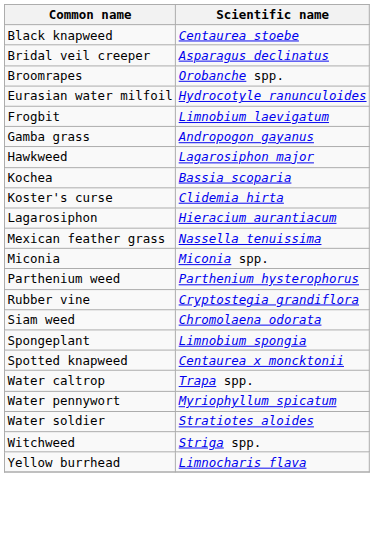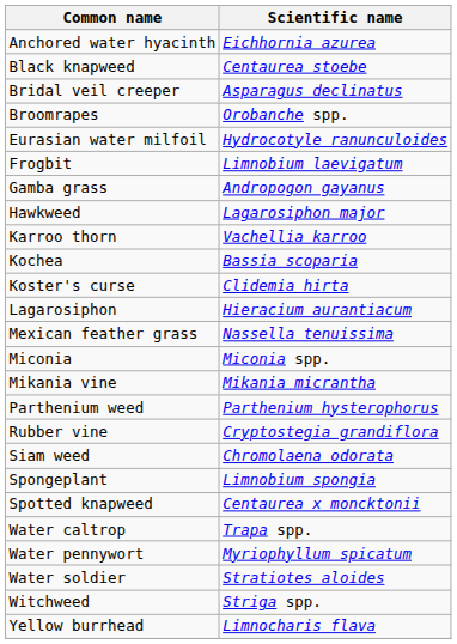 <table class="wikitable sortable">
 <tr>
 <th>Common name</th>
 <th>Scientific name</th>
+</tr>
+<tr>
+<td>Anchored water hyacinth</td>
+<td><em><a href='#'>Eichhornia azurea</a></em></td>
 </tr>
 <tr>
 <td>Black knapweed</td>
 <td><em><a href='#'>Centaurea stoebe</a></em></td>
 </tr>
 <tr>
 <td>Bridal veil creeper</td>
 <td><em><a href='#'>Asparagus declinatus</a></em></td>
 </tr>
 <tr>
 <td>Broomrapes</td>
 <td><em><a href='#'>Orobanche</a></em> spp.</td>
 </tr>
 <tr>
 <td>Eurasian water milfoil</td>
 <td><em><a href='#'>Hydrocotyle ranunculoides</a></em></td>
 </tr>
 <tr>
 <td>Frogbit</td>
 <td><em><a href='#'>Limnobium laevigatum</a></em></td>
 </tr>
 <tr>
 <td>Gamba grass</td>
 <td><em><a href='#'>Andropogon gayanus</a></em></td>
 </tr>
 <tr>
 <td>Hawkweed</td>
 <td><em><a href='#'>Lagarosiphon major</a></em></td>
 </tr>
 <tr>
+<td>Karroo thorn</td>
+<td><em><a href='#'>Vachellia karroo</a></em></td>
+</tr>
+<tr>
 <td>Kochea</td>
 <td><em><a href='#'>Bassia scoparia</a></em></td>
 </tr>
 <tr>
 <td>Koster's curse</td>
 <td><em><a href='#'>Clidemia hirta</a></em></td>
 </tr>
 <tr>
 <td>Lagarosiphon</td>
 <td><em><a href='#'>Hieracium aurantiacum</a></em></td>
 </tr>
 <tr>
 <td>Mexican feather grass</td>
 <td><em><a href='#'>Nassella tenuissima</a></em></td>
 </tr>
 <tr>
 <td>Miconia</td>
 <td><em><a href='#'>Miconia</a></em> spp.</td>
+</tr>
+<tr>
+<td>Mikania vine</td>
+<td><em><a href='#'>Mikania micrantha</a></em></td>
 </tr>
 <tr>
 <td>Parthenium weed</td>
 <td><em><a href='#'>Parthenium hysterophorus</a></em></td>
 </tr>
 <tr>
 <td>Rubber vine</td>
 <td><em><a href='#'>Cryptostegia grandiflora</a></em></td>
 </tr>
 <tr>
 <td>Siam weed</td>
 <td><em><a href='#'>Chromolaena odorata</a></em></td>
 </tr>
 <tr>
 <td>Spongeplant</td>
 <td><em><a href='#'>Limnobium spongia</a></em></td>
 </tr>
 <tr>
 <td>Spotted knapweed</td>
 <td><em><a href='#'>Centaurea x moncktonii</a></em></td>
 </tr>
 <tr>
 <td>Water caltrop</td>
 <td><em><a href='#'>Trapa</a></em> spp.</td>
 </tr>
 <tr>
 <td>Water pennywort</td>
 <td><em><a href='#'>Myriophyllum spicatum</a></em></td>
 </tr>
 <tr>
 <td>Water soldier</td>
 <td><em><a href='#'>Stratiotes aloides</a></em></td>
 </tr>
 <tr>
 <td>Witchweed</td>
 <td><em><a href='#'>Striga</a></em> spp.</td>
 </tr>
 <tr>
 <td>Yellow burrhead</td>
 <td><em><a href='#'>Limnocharis flava</a></em></td>
 </tr>
 <tr>
 </tr>
 </table>
